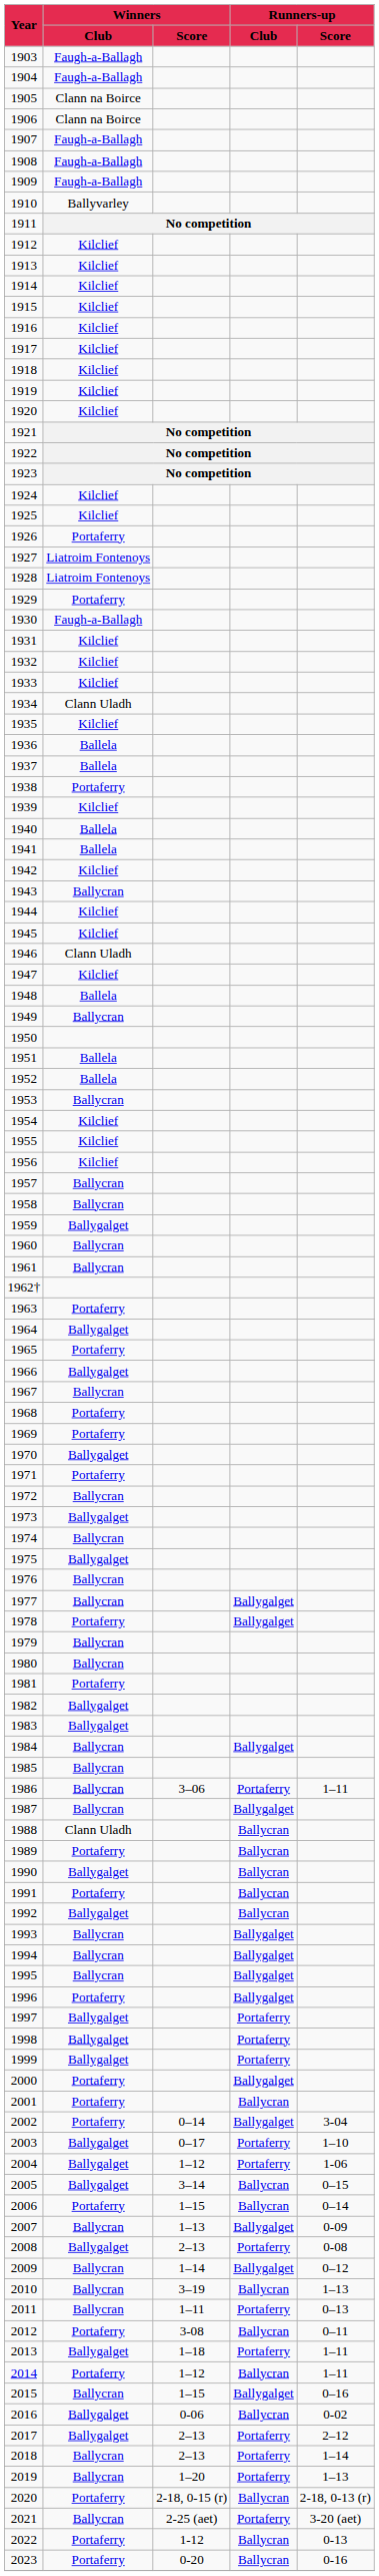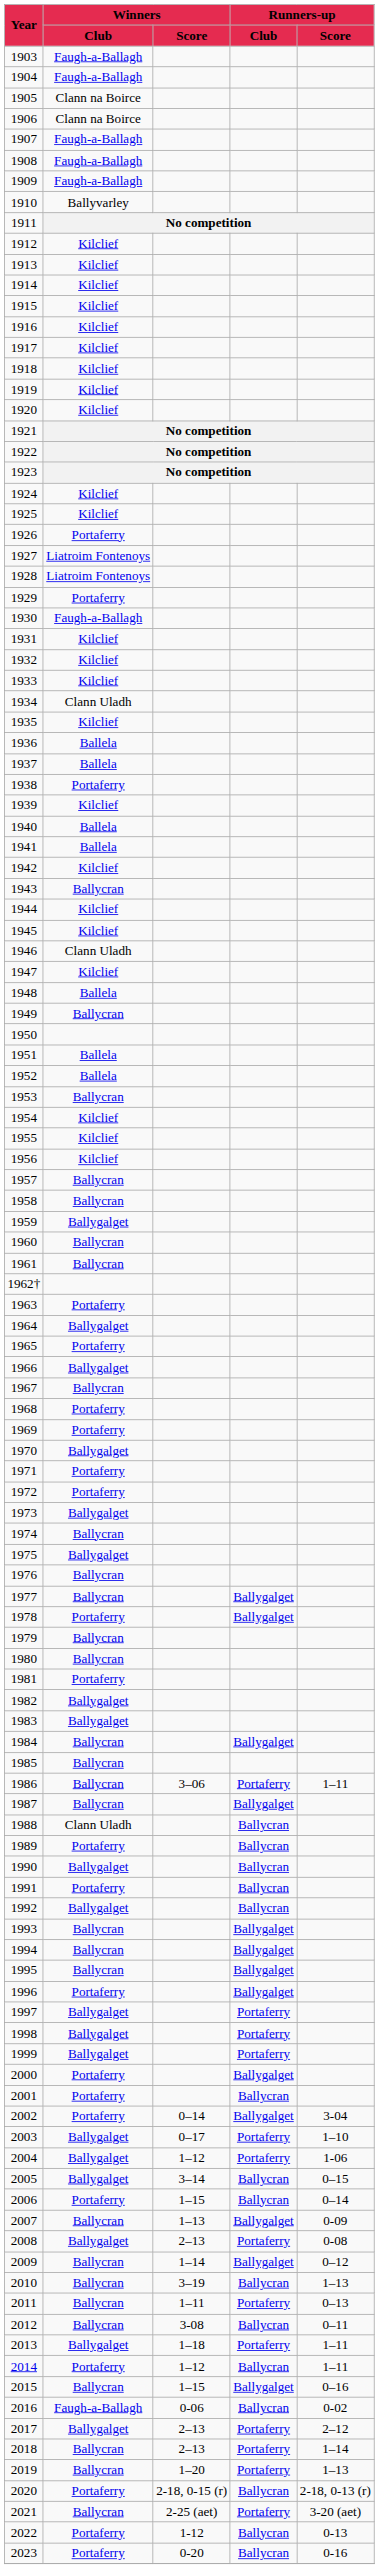 <table class="wikitable sortable" style="text-align:center;">
 <tr>
 <th rowspan="2" style="background:#E52B50;color:black;">Year</th>
 <th colspan="2" style="background:#E52B50;color:black;">Winners</th>
 <th colspan="2" style="background:#E52B50;color:black;">Runners-up</th>
 </tr>
 <tr>
 <th style="background:#E52B50;color:black;">Club</th>
 <th style="background:#E52B50;color:black;">Score</th>
 <th style="background:#E52B50;color:black;">Club</th>
 <th style="background:#E52B50;color:black;">Score</th>
 </tr>
 <tr>
 <td>1903</td>
 <td> <a href='#'>Faugh-a-Ballagh</a></td>
 <td></td>
 <td></td>
 <td></td>
 </tr>
 <tr>
 <td>1904</td>
 <td> <a href='#'>Faugh-a-Ballagh</a></td>
 <td></td>
 <td></td>
 <td></td>
 </tr>
 <tr>
 <td>1905</td>
 <td> Clann na Boirce</td>
 <td></td>
 <td></td>
 <td></td>
 </tr>
 <tr>
 <td>1906</td>
 <td> Clann na Boirce</td>
 <td></td>
 <td></td>
 <td></td>
 </tr>
 <tr>
 <td>1907</td>
 <td> <a href='#'>Faugh-a-Ballagh</a></td>
 <td></td>
 <td></td>
 <td></td>
 </tr>
 <tr>
 <td>1908</td>
 <td> <a href='#'>Faugh-a-Ballagh</a></td>
 <td></td>
 <td></td>
 <td></td>
 </tr>
 <tr>
 <td>1909</td>
 <td> <a href='#'>Faugh-a-Ballagh</a></td>
 <td></td>
 <td></td>
 <td></td>
 </tr>
 <tr>
 <td>1910</td>
 <td> Ballyvarley</td>
 <td></td>
 <td></td>
 <td></td>
 </tr>
 <tr>
 <td>1911</td>
 <th colspan=4 align=center>No competition</th>
 </tr>
 <tr>
 <td>1912</td>
 <td> <a href='#'>Kilclief</a></td>
 <td></td>
 <td></td>
 <td></td>
 </tr>
 <tr>
 <td>1913</td>
 <td> <a href='#'>Kilclief</a></td>
 <td></td>
 <td></td>
 <td></td>
 </tr>
 <tr>
 <td>1914</td>
 <td> <a href='#'>Kilclief</a></td>
 <td></td>
 <td></td>
 <td></td>
 </tr>
 <tr>
 <td>1915</td>
 <td> <a href='#'>Kilclief</a></td>
 <td></td>
 <td></td>
 <td></td>
 </tr>
 <tr>
 <td>1916</td>
 <td> <a href='#'>Kilclief</a></td>
 <td></td>
 <td></td>
 <td></td>
 </tr>
 <tr>
 <td>1917</td>
 <td> <a href='#'>Kilclief</a></td>
 <td></td>
 <td></td>
 <td></td>
 </tr>
 <tr>
 <td>1918</td>
 <td> <a href='#'>Kilclief</a></td>
 <td></td>
 <td></td>
 <td></td>
 </tr>
 <tr>
 <td>1919</td>
 <td> <a href='#'>Kilclief</a></td>
 <td></td>
 <td></td>
 <td></td>
 </tr>
 <tr>
 <td>1920</td>
 <td> <a href='#'>Kilclief</a></td>
 <td></td>
 <td></td>
 <td></td>
 </tr>
 <tr>
 <td>1921</td>
 <th colspan=4 align=center>No competition</th>
 </tr>
 <tr>
 <td>1922</td>
 <th colspan=4 align=center>No competition</th>
 </tr>
 <tr>
 <td>1923</td>
 <th colspan=4 align=center>No competition</th>
 </tr>
 <tr>
 <td>1924</td>
 <td> <a href='#'>Kilclief</a></td>
 <td></td>
 <td></td>
 <td></td>
 </tr>
 <tr>
 <td>1925</td>
 <td> <a href='#'>Kilclief</a></td>
 <td></td>
 <td></td>
 <td></td>
 </tr>
 <tr>
 <td>1926</td>
 <td> <a href='#'>Portaferry</a></td>
 <td></td>
 <td></td>
 <td></td>
 </tr>
 <tr>
 <td>1927</td>
 <td> <a href='#'>Liatroim Fontenoys</a></td>
 <td></td>
 <td></td>
 <td></td>
 </tr>
 <tr>
 <td>1928</td>
 <td> <a href='#'>Liatroim Fontenoys</a></td>
 <td></td>
 <td></td>
 <td></td>
 </tr>
 <tr>
 <td>1929</td>
 <td> <a href='#'>Portaferry</a></td>
 <td></td>
 <td></td>
 <td></td>
 </tr>
 <tr>
 <td>1930</td>
 <td> <a href='#'>Faugh-a-Ballagh</a></td>
 <td></td>
 <td></td>
 <td></td>
 </tr>
 <tr>
 <td>1931</td>
 <td> <a href='#'>Kilclief</a></td>
 <td></td>
 <td></td>
 <td></td>
 </tr>
 <tr>
 <td>1932</td>
 <td> <a href='#'>Kilclief</a></td>
 <td></td>
 <td></td>
 <td></td>
 </tr>
 <tr>
 <td>1933</td>
 <td> <a href='#'>Kilclief</a></td>
 <td></td>
 <td></td>
 <td></td>
 </tr>
 <tr>
 <td>1934</td>
 <td>Clann Uladh</td>
 <td></td>
 <td></td>
 <td></td>
 </tr>
 <tr>
 <td>1935</td>
 <td> <a href='#'>Kilclief</a></td>
 <td></td>
 <td></td>
 <td></td>
 </tr>
 <tr>
 <td>1936</td>
 <td> <a href='#'>Ballela</a></td>
 <td></td>
 <td></td>
 <td></td>
 </tr>
 <tr>
 <td>1937</td>
 <td> <a href='#'>Ballela</a></td>
 <td></td>
 <td></td>
 <td></td>
 </tr>
 <tr>
 <td>1938</td>
 <td> <a href='#'>Portaferry</a></td>
 <td></td>
 <td></td>
 <td></td>
 </tr>
 <tr>
 <td>1939</td>
 <td> <a href='#'>Kilclief</a></td>
 <td></td>
 <td></td>
 <td></td>
 </tr>
 <tr>
 <td>1940</td>
 <td> <a href='#'>Ballela</a></td>
 <td></td>
 <td></td>
 <td></td>
 </tr>
 <tr>
 <td>1941</td>
 <td> <a href='#'>Ballela</a></td>
 <td></td>
 <td></td>
 <td></td>
 </tr>
 <tr>
 <td>1942</td>
 <td> <a href='#'>Kilclief</a></td>
 <td></td>
 <td></td>
 <td></td>
 </tr>
 <tr>
 <td>1943</td>
 <td> <a href='#'>Ballycran</a></td>
 <td></td>
 <td></td>
 <td></td>
 </tr>
 <tr>
 <td>1944</td>
 <td> <a href='#'>Kilclief</a></td>
 <td></td>
 <td></td>
 <td></td>
 </tr>
 <tr>
 <td>1945</td>
 <td> <a href='#'>Kilclief</a></td>
 <td></td>
 <td></td>
 <td></td>
 </tr>
 <tr>
 <td>1946</td>
 <td>Clann Uladh</td>
 <td></td>
 <td></td>
 <td></td>
 </tr>
 <tr>
 <td>1947</td>
 <td> <a href='#'>Kilclief</a></td>
 <td></td>
 <td></td>
 <td></td>
 </tr>
 <tr>
 <td>1948</td>
 <td> <a href='#'>Ballela</a></td>
 <td></td>
 <td></td>
 <td></td>
 </tr>
 <tr>
 <td>1949</td>
 <td> <a href='#'>Ballycran</a></td>
 <td></td>
 <td></td>
 <td></td>
 </tr>
 <tr>
 <td>1950</td>
 <td></td>
 <td></td>
 <td></td>
 <td></td>
 </tr>
 <tr>
 <td>1951</td>
 <td> <a href='#'>Ballela</a></td>
 <td></td>
 <td></td>
 <td></td>
 </tr>
 <tr>
 <td>1952</td>
 <td> <a href='#'>Ballela</a></td>
 <td></td>
 <td></td>
 <td></td>
 </tr>
 <tr>
 <td>1953</td>
 <td> <a href='#'>Ballycran</a></td>
 <td></td>
 <td></td>
 <td></td>
 </tr>
 <tr>
 <td>1954</td>
 <td> <a href='#'>Kilclief</a></td>
 <td></td>
 <td></td>
 <td></td>
 </tr>
 <tr>
 <td>1955</td>
 <td> <a href='#'>Kilclief</a></td>
 <td></td>
 <td></td>
 <td></td>
 </tr>
 <tr>
 <td>1956</td>
 <td> <a href='#'>Kilclief</a></td>
 <td></td>
 <td></td>
 <td></td>
 </tr>
 <tr>
 <td>1957</td>
 <td> <a href='#'>Ballycran</a></td>
 <td></td>
 <td></td>
 <td></td>
 </tr>
 <tr>
 <td>1958</td>
 <td> <a href='#'>Ballycran</a></td>
 <td></td>
 <td></td>
 <td></td>
 </tr>
 <tr>
 <td>1959</td>
 <td> <a href='#'>Ballygalget</a></td>
 <td></td>
 <td></td>
 <td></td>
 </tr>
 <tr>
 <td>1960</td>
 <td> <a href='#'>Ballycran</a></td>
 <td></td>
 <td></td>
 <td></td>
 </tr>
 <tr>
 <td>1961</td>
 <td> <a href='#'>Ballycran</a></td>
 <td></td>
 <td></td>
 <td></td>
 </tr>
 <tr>
 <td>1962†</td>
 <td></td>
 <td></td>
 <td></td>
 <td></td>
 </tr>
 <tr>
 <td>1963</td>
 <td> <a href='#'>Portaferry</a></td>
 <td></td>
 <td></td>
 <td></td>
 </tr>
 <tr>
 <td>1964</td>
 <td> <a href='#'>Ballygalget</a></td>
 <td></td>
 <td></td>
 <td></td>
 </tr>
 <tr>
 <td>1965</td>
 <td> <a href='#'>Portaferry</a></td>
 <td></td>
 <td></td>
 <td></td>
 </tr>
 <tr>
 <td>1966</td>
 <td> <a href='#'>Ballygalget</a></td>
 <td></td>
 <td></td>
 <td></td>
 </tr>
 <tr>
 <td>1967</td>
 <td> <a href='#'>Ballycran</a></td>
 <td></td>
 <td></td>
 <td></td>
 </tr>
 <tr>
 <td>1968</td>
 <td> <a href='#'>Portaferry</a></td>
 <td></td>
 <td></td>
 <td></td>
 </tr>
 <tr>
 <td>1969</td>
 <td> <a href='#'>Portaferry</a></td>
 <td></td>
 <td></td>
 <td></td>
 </tr>
 <tr>
 <td>1970</td>
 <td> <a href='#'>Ballygalget</a></td>
 <td></td>
 <td></td>
 <td></td>
 </tr>
 <tr>
 <td>1971</td>
 <td> <a href='#'>Portaferry</a></td>
 <td></td>
 <td></td>
 <td></td>
 </tr>
 <tr>
 <td>1972</td>
-<td> <a href='#'>Ballycran</a></td>
+<td> <a href='#'>Portaferry</a></td>
 <td></td>
 <td></td>
 <td></td>
 </tr>
 <tr>
 <td>1973</td>
 <td> <a href='#'>Ballygalget</a></td>
 <td></td>
 <td></td>
 <td></td>
 </tr>
 <tr>
 <td>1974</td>
 <td> <a href='#'>Ballycran</a></td>
 <td></td>
 <td></td>
 <td></td>
 </tr>
 <tr>
 <td>1975</td>
 <td> <a href='#'>Ballygalget</a></td>
 <td></td>
 <td></td>
 <td></td>
 </tr>
 <tr>
 <td>1976</td>
 <td> <a href='#'>Ballycran</a></td>
 <td></td>
 <td></td>
 <td></td>
 </tr>
 <tr>
 <td>1977</td>
 <td> <a href='#'>Ballycran</a></td>
 <td></td>
 <td> <a href='#'>Ballygalget</a></td>
 <td></td>
 </tr>
 <tr>
 <td>1978</td>
 <td> <a href='#'>Portaferry</a></td>
 <td></td>
 <td> <a href='#'>Ballygalget</a></td>
 <td></td>
 </tr>
 <tr>
 <td>1979</td>
 <td> <a href='#'>Ballycran</a></td>
 <td></td>
 <td></td>
 <td></td>
 </tr>
 <tr>
 <td>1980</td>
 <td> <a href='#'>Ballycran</a></td>
 <td></td>
 <td></td>
 <td></td>
 </tr>
 <tr>
 <td>1981</td>
 <td> <a href='#'>Portaferry</a></td>
 <td></td>
 <td></td>
 <td></td>
 </tr>
 <tr>
 <td>1982</td>
 <td> <a href='#'>Ballygalget</a></td>
 <td></td>
 <td></td>
 <td></td>
 </tr>
 <tr>
 <td>1983</td>
 <td> <a href='#'>Ballygalget</a></td>
 <td></td>
 <td></td>
 <td></td>
 </tr>
 <tr>
 <td>1984</td>
 <td> <a href='#'>Ballycran</a></td>
 <td></td>
 <td> <a href='#'>Ballygalget</a></td>
 <td></td>
 </tr>
 <tr>
 <td>1985</td>
 <td> <a href='#'>Ballycran</a></td>
 <td></td>
 <td></td>
 <td></td>
 </tr>
 <tr>
 <td>1986</td>
 <td> <a href='#'>Ballycran</a></td>
 <td>3–06</td>
 <td> <a href='#'>Portaferry</a></td>
 <td>1–11</td>
 </tr>
 <tr>
 <td>1987</td>
 <td> <a href='#'>Ballycran</a></td>
 <td></td>
 <td> <a href='#'>Ballygalget</a></td>
 <td></td>
 </tr>
 <tr>
 <td>1988</td>
 <td>Clann Uladh</td>
 <td></td>
 <td> <a href='#'>Ballycran</a></td>
 <td></td>
 </tr>
 <tr>
 <td>1989</td>
 <td> <a href='#'>Portaferry</a></td>
 <td></td>
 <td> <a href='#'>Ballycran</a></td>
 <td></td>
 </tr>
 <tr>
 <td>1990</td>
 <td> <a href='#'>Ballygalget</a></td>
 <td></td>
 <td> <a href='#'>Ballycran</a></td>
 <td></td>
 </tr>
 <tr>
 <td>1991</td>
 <td> <a href='#'>Portaferry</a></td>
 <td></td>
 <td> <a href='#'>Ballycran</a></td>
 <td></td>
 </tr>
 <tr>
 <td>1992</td>
 <td> <a href='#'>Ballygalget</a></td>
 <td></td>
 <td> <a href='#'>Ballycran</a></td>
 <td></td>
 </tr>
 <tr>
 <td>1993</td>
 <td> <a href='#'>Ballycran</a></td>
 <td></td>
 <td> <a href='#'>Ballygalget</a></td>
 <td></td>
 </tr>
 <tr>
 <td>1994</td>
 <td> <a href='#'>Ballycran</a></td>
 <td></td>
 <td> <a href='#'>Ballygalget</a></td>
 <td></td>
 </tr>
 <tr>
 <td>1995</td>
 <td> <a href='#'>Ballycran</a></td>
 <td></td>
 <td> <a href='#'>Ballygalget</a></td>
 <td></td>
 </tr>
 <tr>
 <td>1996</td>
 <td> <a href='#'>Portaferry</a></td>
 <td></td>
 <td> <a href='#'>Ballygalget</a></td>
 <td></td>
 </tr>
 <tr>
 <td>1997</td>
 <td> <a href='#'>Ballygalget</a></td>
 <td></td>
 <td> <a href='#'>Portaferry</a></td>
 <td></td>
 </tr>
 <tr>
 <td>1998</td>
 <td> <a href='#'>Ballygalget</a></td>
 <td></td>
 <td> <a href='#'>Portaferry</a></td>
 <td></td>
 </tr>
 <tr>
 <td>1999</td>
 <td> <a href='#'>Ballygalget</a></td>
 <td></td>
 <td> <a href='#'>Portaferry</a></td>
 <td></td>
 </tr>
 <tr>
 <td>2000</td>
 <td> <a href='#'>Portaferry</a></td>
 <td></td>
 <td> <a href='#'>Ballygalget</a></td>
 <td></td>
 </tr>
 <tr>
 <td>2001</td>
 <td> <a href='#'>Portaferry</a></td>
 <td></td>
 <td> <a href='#'>Ballycran</a></td>
 <td></td>
 </tr>
 <tr>
 <td>2002</td>
 <td> <a href='#'>Portaferry</a></td>
 <td>0–14</td>
 <td> <a href='#'>Ballygalget</a></td>
 <td>3-04</td>
 </tr>
 <tr>
 <td>2003</td>
 <td> <a href='#'>Ballygalget</a></td>
 <td>0–17</td>
 <td> <a href='#'>Portaferry</a></td>
 <td>1–10</td>
 </tr>
 <tr>
 <td>2004</td>
 <td> <a href='#'>Ballygalget</a></td>
 <td>1–12</td>
 <td> <a href='#'>Portaferry</a></td>
 <td>1-06</td>
 </tr>
 <tr>
 <td>2005</td>
 <td> <a href='#'>Ballygalget</a></td>
 <td>3–14</td>
 <td> <a href='#'>Ballycran</a></td>
 <td>0–15</td>
 </tr>
 <tr>
 <td>2006</td>
 <td> <a href='#'>Portaferry</a></td>
 <td>1–15</td>
 <td> <a href='#'>Ballycran</a></td>
 <td>0–14</td>
 </tr>
 <tr>
 <td>2007</td>
 <td> <a href='#'>Ballycran</a></td>
 <td>1–13</td>
 <td> <a href='#'>Ballygalget</a></td>
 <td>0-09</td>
 </tr>
 <tr>
 <td>2008</td>
 <td> <a href='#'>Ballygalget</a></td>
 <td>2–13</td>
 <td> <a href='#'>Portaferry</a></td>
 <td>0-08</td>
 </tr>
 <tr>
 <td>2009</td>
 <td> <a href='#'>Ballycran</a></td>
 <td>1–14</td>
 <td> <a href='#'>Ballygalget</a></td>
 <td>0–12</td>
 </tr>
 <tr>
 <td>2010</td>
 <td> <a href='#'>Ballycran</a></td>
 <td>3–19</td>
 <td> <a href='#'>Ballycran</a></td>
 <td>1–13</td>
 </tr>
 <tr>
 <td>2011</td>
 <td> <a href='#'>Ballycran</a></td>
 <td>1–11</td>
 <td> <a href='#'>Portaferry</a></td>
 <td>0–13</td>
 </tr>
 <tr>
 <td>2012</td>
-<td> <a href='#'>Portaferry</a></td>
+<td> <a href='#'>Ballycran</a></td>
 <td>3-08</td>
 <td> <a href='#'>Ballycran</a></td>
 <td>0–11</td>
 </tr>
 <tr>
 <td>2013</td>
 <td> <a href='#'>Ballygalget</a></td>
 <td>1–18</td>
 <td> <a href='#'>Portaferry</a></td>
 <td>1–11</td>
 </tr>
 <tr>
 <td><a href='#'>2014</a></td>
 <td> <a href='#'>Portaferry</a></td>
 <td>1–12</td>
 <td> <a href='#'>Ballycran</a></td>
 <td>1–11</td>
 </tr>
 <tr>
 <td>2015</td>
 <td> <a href='#'>Ballycran</a></td>
 <td>1–15</td>
 <td> <a href='#'>Ballygalget</a></td>
 <td>0–16</td>
 </tr>
 <tr>
 <td>2016</td>
-<td> <a href='#'>Ballygalget</a></td>
+<td> <a href='#'>Faugh-a-Ballagh</a></td>
 <td>0-06</td>
 <td> <a href='#'>Ballycran</a></td>
 <td>0-02</td>
 </tr>
 <tr>
 <td>2017</td>
 <td> <a href='#'>Ballygalget</a></td>
 <td>2–13</td>
 <td> <a href='#'>Portaferry</a></td>
 <td>2–12</td>
 </tr>
 <tr>
 <td>2018</td>
 <td> <a href='#'>Ballycran</a></td>
 <td>2–13</td>
 <td> <a href='#'>Portaferry</a></td>
 <td>1–14</td>
 </tr>
 <tr>
 <td>2019</td>
 <td> <a href='#'>Ballycran</a></td>
 <td>1–20</td>
 <td> <a href='#'>Portaferry</a></td>
 <td>1–13</td>
 </tr>
 <tr>
 <td>2020</td>
 <td> <a href='#'>Portaferry</a></td>
 <td>2-18, 0-15 (r)</td>
 <td> <a href='#'>Ballycran</a></td>
 <td>2-18, 0-13 (r)</td>
 </tr>
 <tr>
 <td>2021</td>
 <td> <a href='#'>Ballycran</a></td>
 <td>2-25 (aet)</td>
 <td> <a href='#'>Portaferry</a></td>
 <td>3-20 (aet)</td>
 </tr>
 <tr>
 <td>2022</td>
 <td> <a href='#'>Portaferry</a></td>
 <td>1-12</td>
 <td> <a href='#'>Ballycran</a></td>
 <td>0-13</td>
 </tr>
 <tr>
 <td>2023</td>
 <td> <a href='#'>Portaferry</a></td>
 <td>0-20</td>
 <td> <a href='#'>Ballycran</a></td>
 <td>0-16</td>
 </tr>
 <tr>
 </tr>
 </table>
